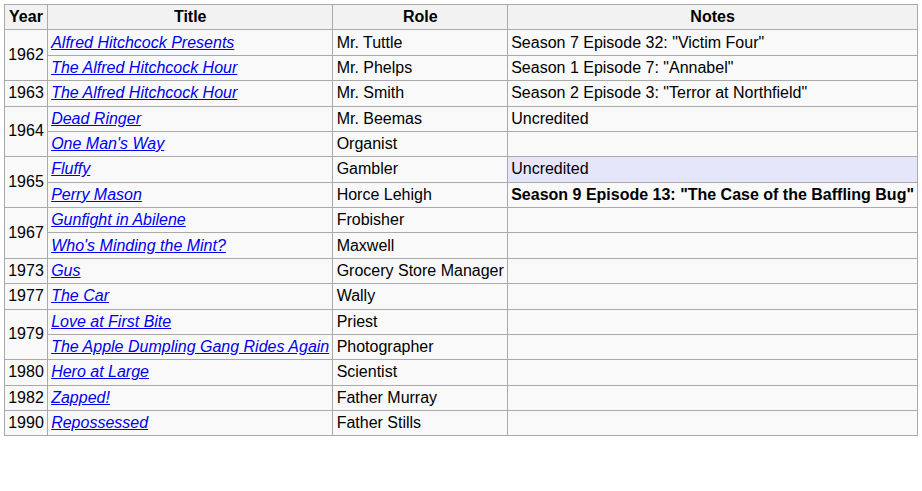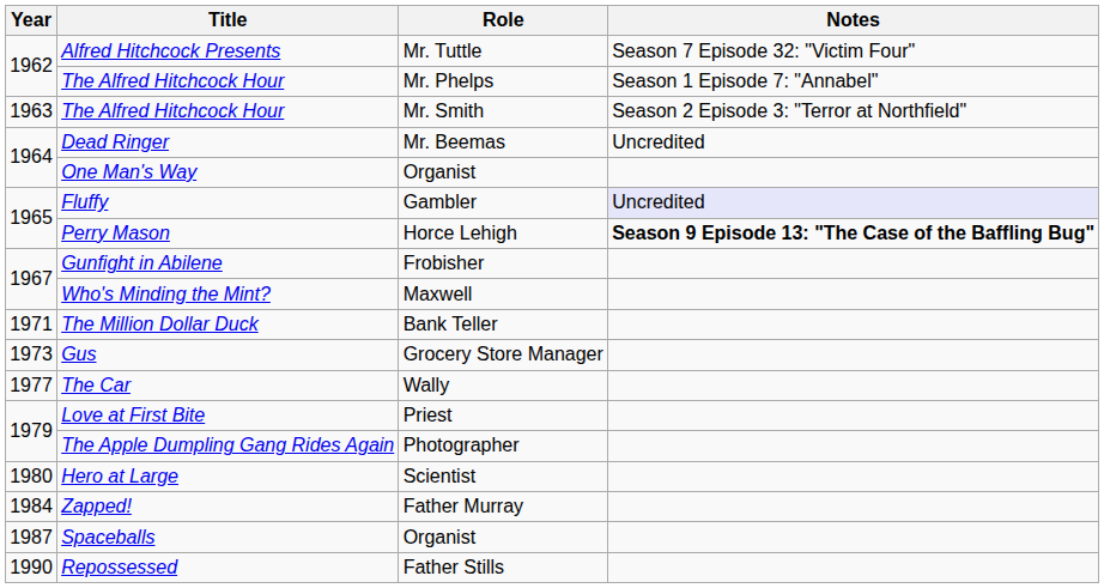 <table class="wikitable">
 <tr>
 <th>Year</th>
 <th>Title</th>
 <th>Role</th>
 <th>Notes</th>
 </tr>
 <tr>
 <td rowspan=2>1962</td>
 <td><em><a href='#'>Alfred Hitchcock Presents</a></em></td>
 <td>Mr. Tuttle</td>
 <td>Season 7 Episode 32: "Victim Four"</td>
 </tr>
 <tr>
 <td><em><a href='#'>The Alfred Hitchcock Hour</a></em></td>
 <td>Mr. Phelps</td>
 <td>Season 1 Episode 7: "Annabel"</td>
 </tr>
 <tr>
 <td>1963</td>
 <td><em><a href='#'>The Alfred Hitchcock Hour</a></em></td>
 <td>Mr. Smith</td>
 <td>Season 2 Episode 3: "Terror at Northfield"</td>
 </tr>
 <tr>
 <td rowspan=2>1964</td>
 <td><em><a href='#'>Dead Ringer</a></em></td>
 <td>Mr. Beemas</td>
 <td>Uncredited</td>
 </tr>
 <tr>
 <td><em><a href='#'>One Man's Way</a></em></td>
 <td>Organist</td>
 <td></td>
 </tr>
 <tr>
 <td rowspan=2>1965</td>
 <td><em><a href='#'>Fluffy</a></em></td>
 <td>Gambler</td>
 <td style="background: lavender;">Uncredited</td>
 </tr>
 <tr>
 <td><em><a href='#'>Perry Mason</a></em></td>
 <td>Horce Lehigh</td>
 <td><strong>Season 9 Episode 13: "The Case of the Baffling Bug"</strong></td>
 </tr>
 <tr>
 <td rowspan=2>1967</td>
 <td><em><a href='#'>Gunfight in Abilene</a></em></td>
 <td>Frobisher</td>
 <td></td>
 </tr>
 <tr>
 <td><em><a href='#'>Who's Minding the Mint?</a></em></td>
 <td>Maxwell</td>
 <td></td>
 </tr>
 <tr>
+<td>1971</td>
+<td><em><a href='#'>The Million Dollar Duck</a></em></td>
+<td>Bank Teller</td>
+<td></td>
+</tr>
+<tr>
 <td>1973</td>
 <td><em><a href='#'>Gus</a></em></td>
 <td>Grocery Store Manager</td>
 <td></td>
 </tr>
 <tr>
 <td>1977</td>
 <td><em><a href='#'>The Car</a></em></td>
 <td>Wally</td>
 <td></td>
 </tr>
 <tr>
 <td rowspan=2>1979</td>
 <td><em><a href='#'>Love at First Bite</a></em></td>
 <td>Priest</td>
 <td></td>
 </tr>
 <tr>
 <td><em><a href='#'>The Apple Dumpling Gang Rides Again</a></em></td>
 <td>Photographer</td>
 <td></td>
 </tr>
 <tr>
 <td>1980</td>
 <td><em><a href='#'>Hero at Large</a></em></td>
 <td>Scientist</td>
 <td></td>
 </tr>
 <tr>
-<td>1982</td>
+<td>1984</td>
 <td><em><a href='#'>Zapped!</a></em></td>
 <td>Father Murray</td>
+<td></td>
+</tr>
+<tr>
+<td>1987</td>
+<td><em><a href='#'>Spaceballs</a></em></td>
+<td>Organist</td>
 <td></td>
 </tr>
 <tr>
 <td>1990</td>
 <td><em><a href='#'>Repossessed</a></em></td>
 <td>Father Stills</td>
 <td></td>
 </tr>
 </table>
